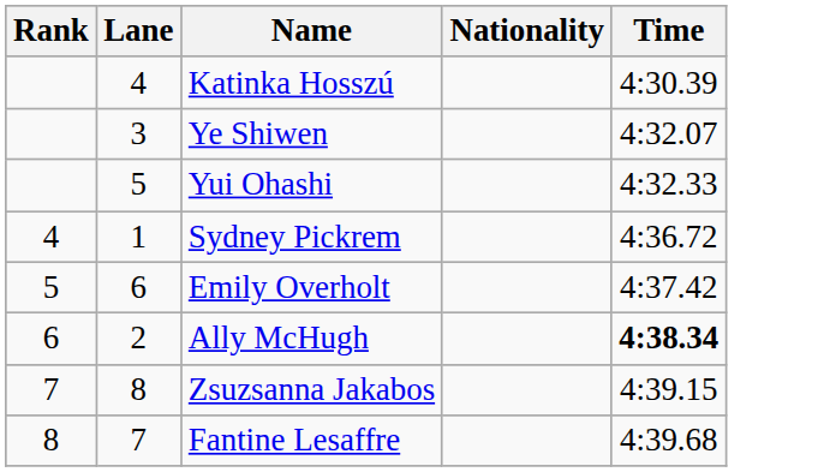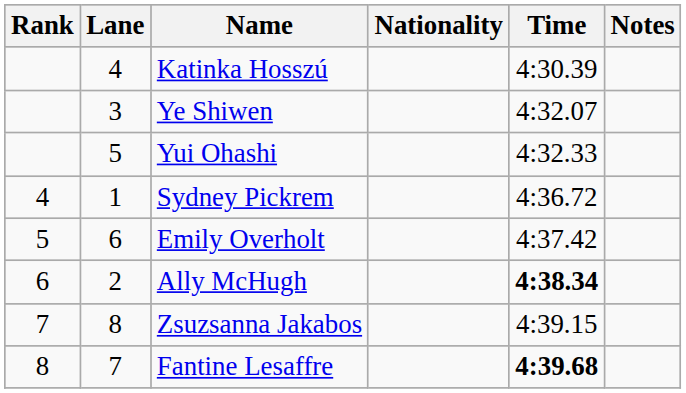 <table class="wikitable sortable" style="text-align:center">
 <tr>
 <th>Rank</th>
 <th>Lane</th>
 <th>Name</th>
 <th>Nationality</th>
 <th>Time</th>
+<th>Notes</th>
 </tr>
 <tr>
 <td></td>
 <td>4</td>
 <td align=left><a href='#'>Katinka Hosszú</a></td>
 <td align=left></td>
 <td>4:30.39</td>
+<td></td>
 </tr>
 <tr>
 <td></td>
 <td>3</td>
 <td align=left><a href='#'>Ye Shiwen</a></td>
 <td align=left></td>
 <td>4:32.07</td>
+<td></td>
 </tr>
 <tr>
 <td></td>
 <td>5</td>
 <td align=left><a href='#'>Yui Ohashi</a></td>
 <td align=left></td>
 <td>4:32.33</td>
+<td></td>
 </tr>
 <tr>
 <td>4</td>
 <td>1</td>
 <td align=left><a href='#'>Sydney Pickrem</a></td>
 <td align=left></td>
 <td>4:36.72</td>
+<td></td>
 </tr>
 <tr>
 <td>5</td>
 <td>6</td>
 <td align=left><a href='#'>Emily Overholt</a></td>
 <td align=left></td>
 <td>4:37.42</td>
+<td></td>
 </tr>
 <tr>
 <td>6</td>
 <td>2</td>
 <td align=left><a href='#'>Ally McHugh</a></td>
 <td align=left></td>
 <td><strong>4:38.34</strong></td>
+<td></td>
 </tr>
 <tr>
 <td>7</td>
 <td>8</td>
 <td align=left><a href='#'>Zsuzsanna Jakabos</a></td>
 <td align=left></td>
 <td>4:39.15</td>
+<td></td>
 </tr>
 <tr>
 <td>8</td>
 <td>7</td>
 <td align=left><a href='#'>Fantine Lesaffre</a></td>
 <td align=left></td>
-<td>4:39.68</td>
+<td><strong>4:39.68</strong></td>
+<td></td>
 </tr>
 </table>
